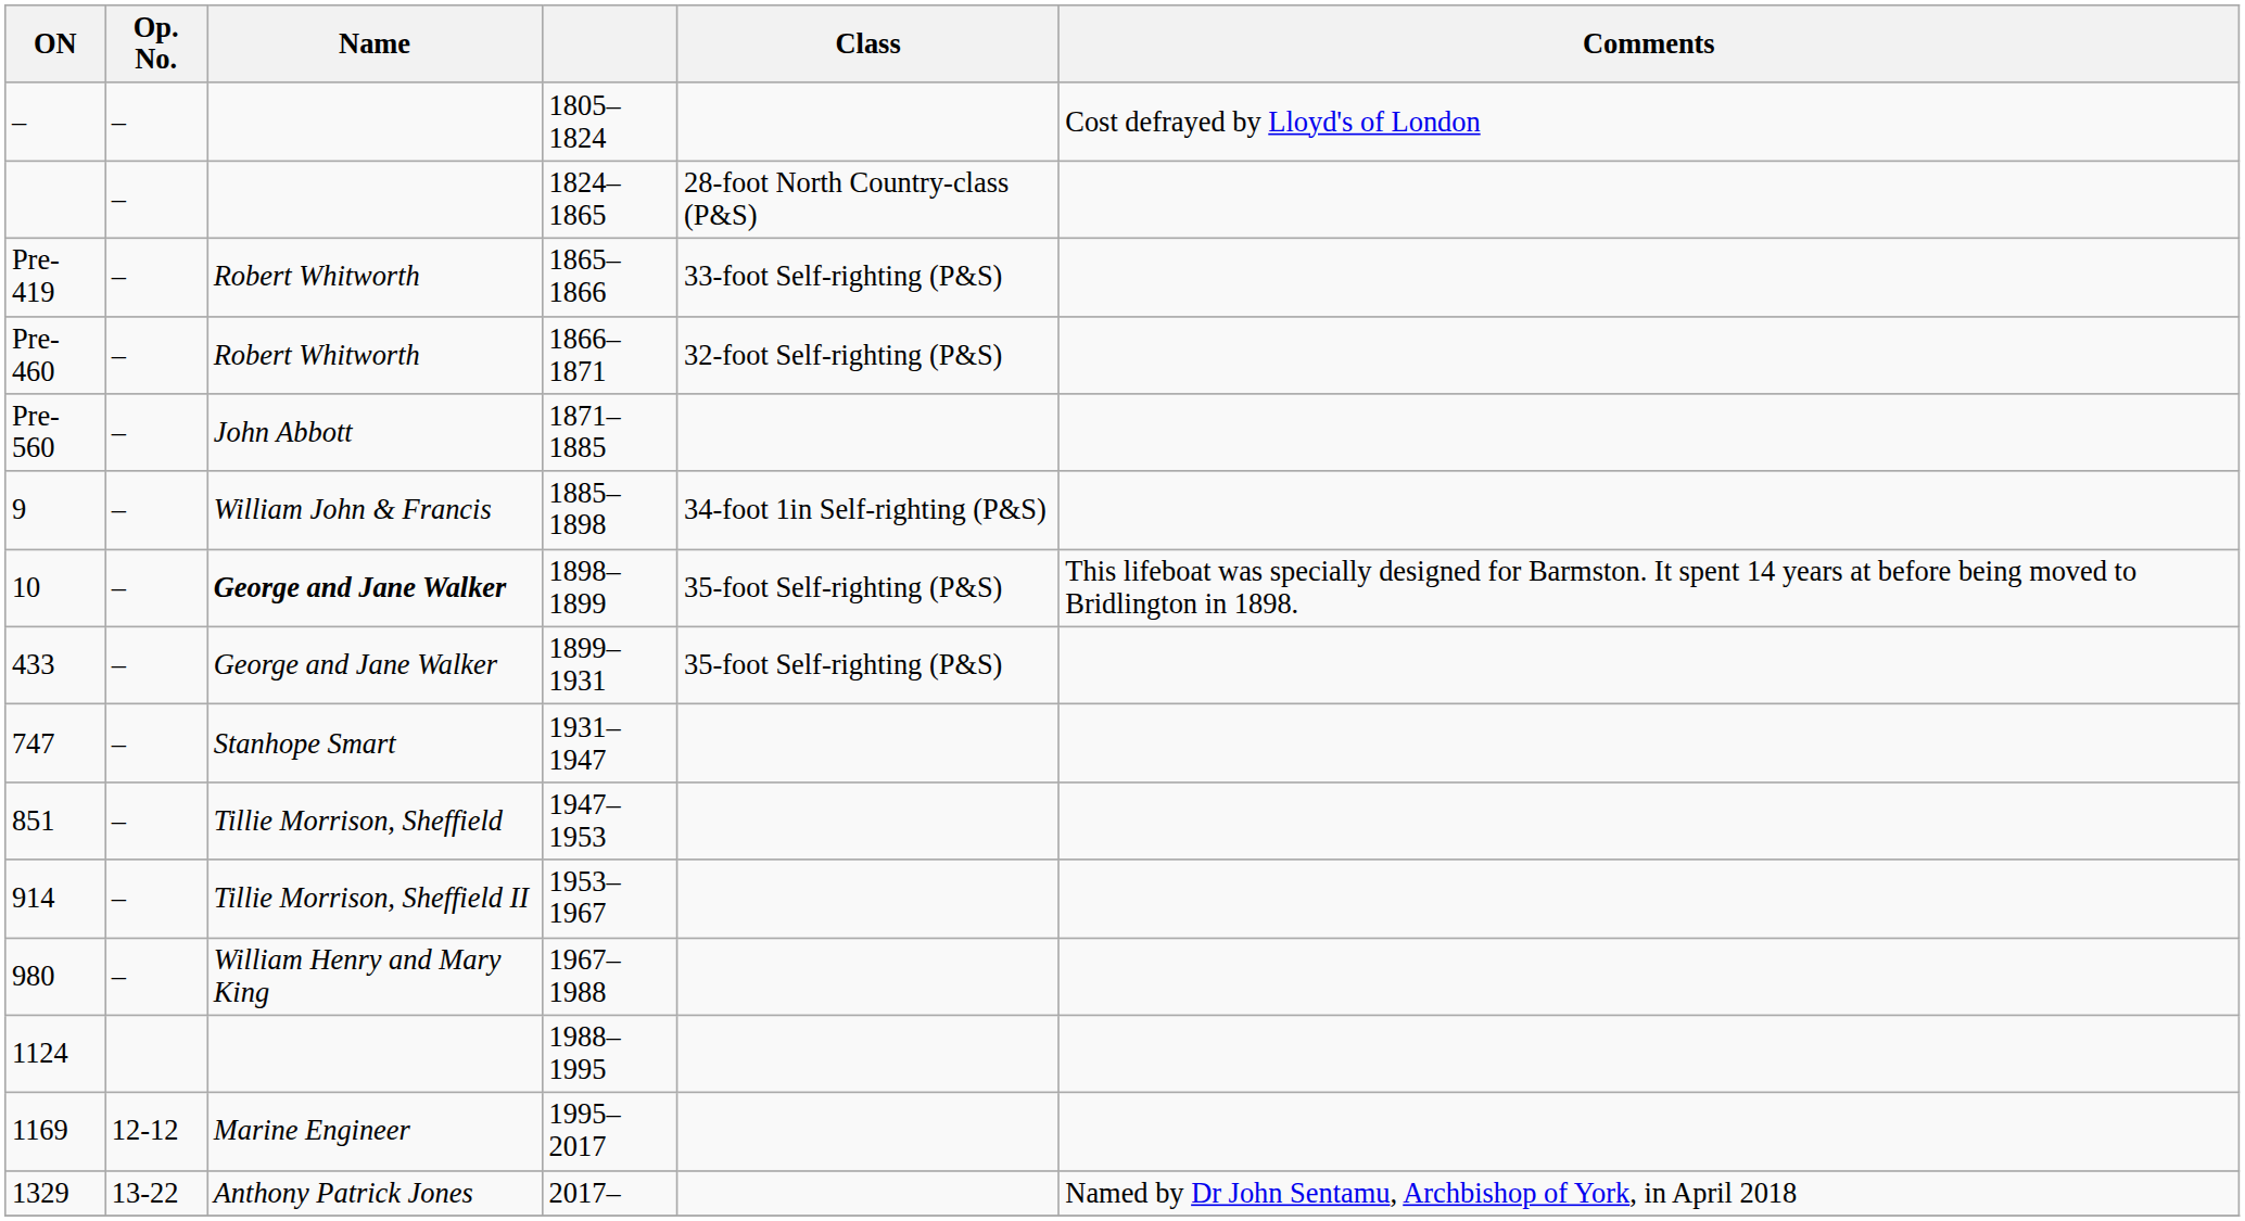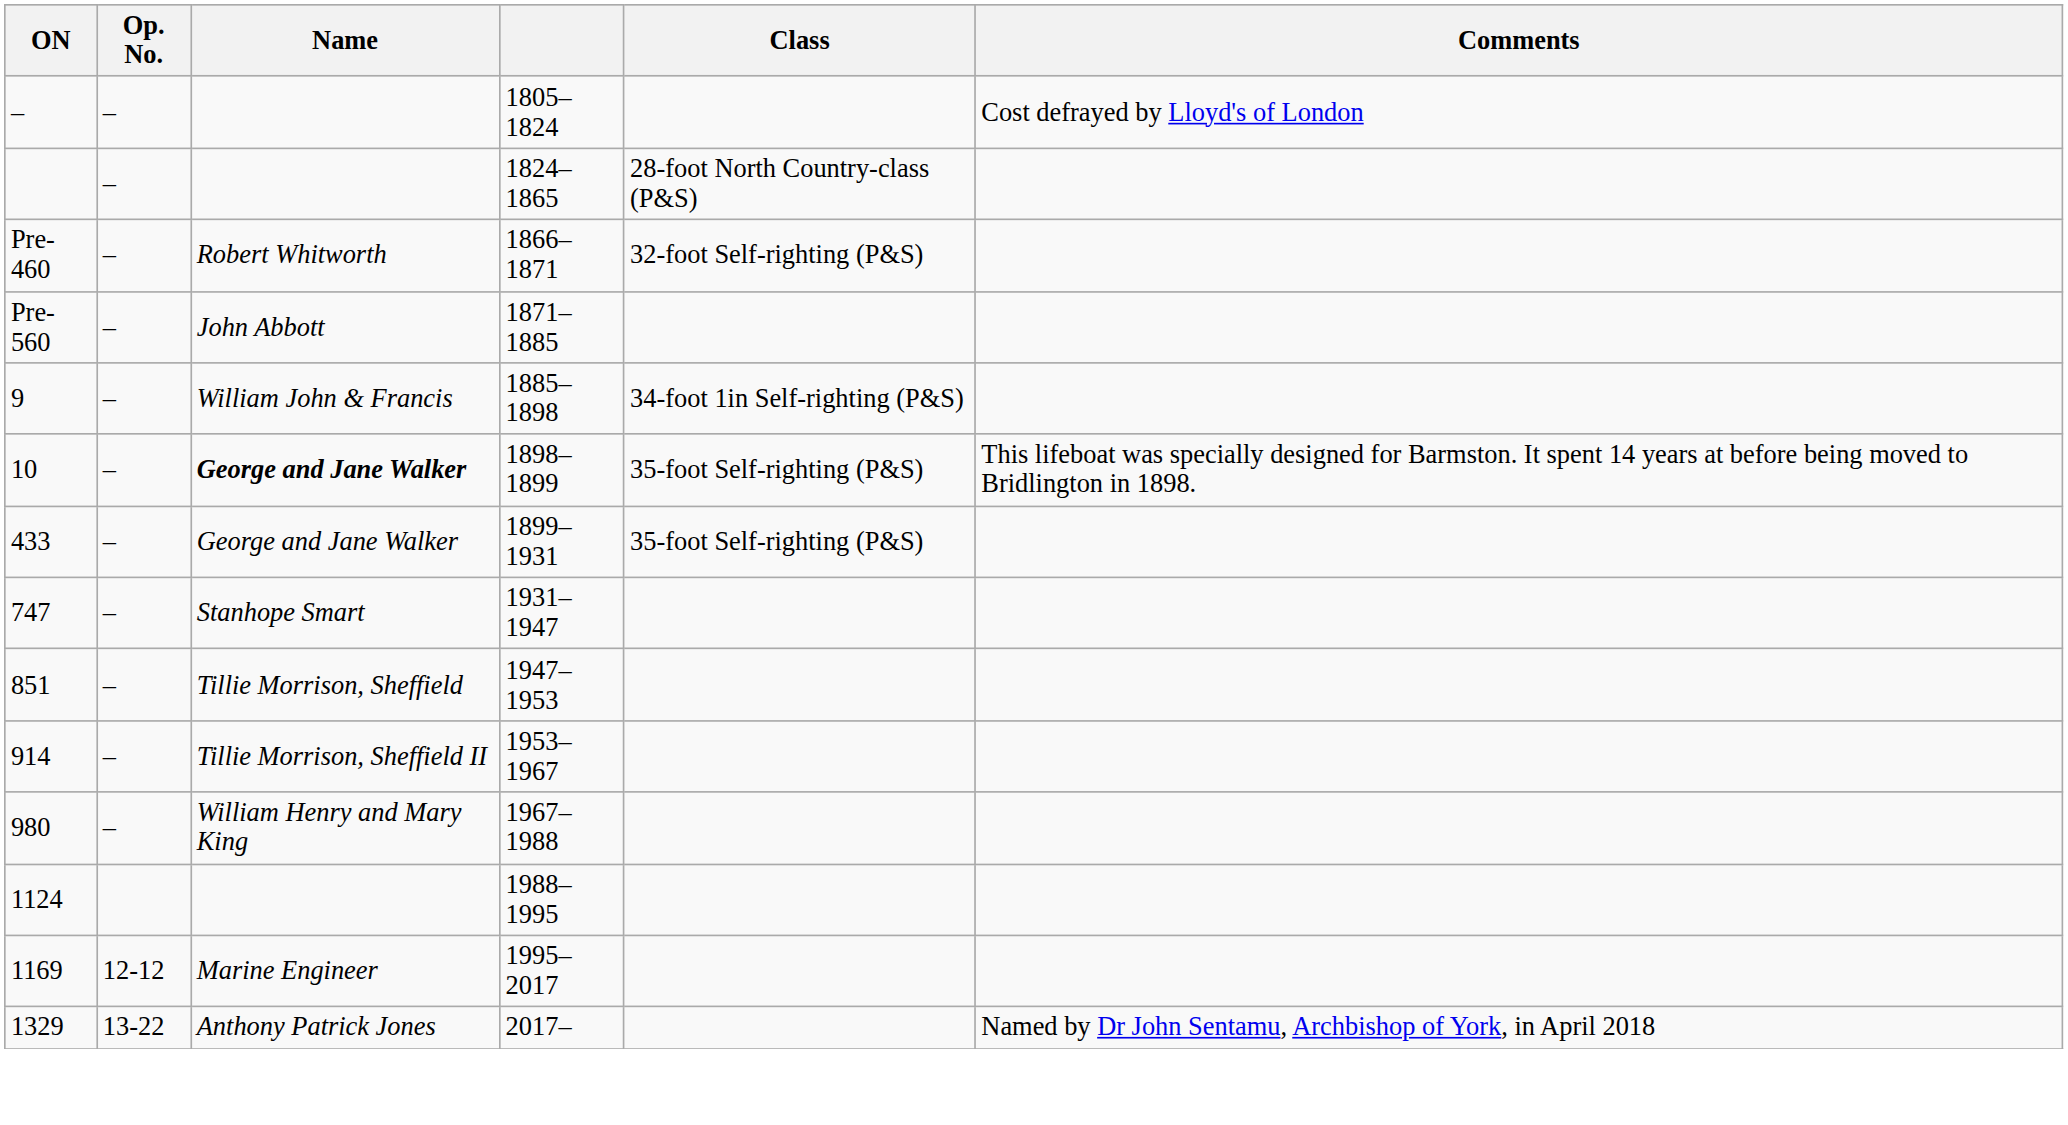 <table class="wikitable">
 <tr>
 <th>ON</th>
 <th>Op. No.</th>
 <th>Name</th>
 <th></th>
 <th>Class</th>
 <th>Comments</th>
 </tr>
 <tr>
 <td>–</td>
 <td>–</td>
 <td></td>
 <td>1805–1824</td>
 <td></td>
 <td>Cost defrayed by <a href='#'>Lloyd's of London</a></td>
 </tr>
 <tr>
 <td></td>
 <td>–</td>
 <td></td>
 <td>1824–1865</td>
 <td>28-foot North Country-class (P&S)</td>
-<td></td>
-</tr>
-<tr>
-<td>Pre-419</td>
-<td>–</td>
-<td><em>Robert Whitworth</em></td>
-<td>1865–1866</td>
-<td>33-foot Self-righting (P&S)</td>
 <td></td>
 </tr>
 <tr>
 <td>Pre-460</td>
 <td>–</td>
 <td><em>Robert Whitworth</em></td>
 <td>1866–1871</td>
 <td>32-foot Self-righting (P&S)</td>
 <td></td>
 </tr>
 <tr>
 <td>Pre-560</td>
 <td>–</td>
 <td><em>John Abbott</em></td>
 <td>1871–1885</td>
 <td></td>
 <td></td>
 </tr>
 <tr>
 <td>9</td>
 <td>–</td>
 <td><em>William John & Francis</em></td>
 <td>1885–1898</td>
 <td>34-foot 1in Self-righting (P&S)</td>
 <td></td>
 </tr>
 <tr>
 <td>10</td>
 <td>–</td>
 <td><strong><em>George and Jane Walker</em></strong></td>
 <td>1898–1899</td>
 <td>35-foot Self-righting (P&S)</td>
 <td>This lifeboat was specially designed for Barmston. It spent 14 years at  before being moved to Bridlington in 1898.</td>
 </tr>
 <tr>
 <td>433</td>
 <td>–</td>
 <td><em>George and Jane Walker</em></td>
 <td>1899–1931</td>
 <td>35-foot Self-righting (P&S)</td>
 <td></td>
 </tr>
 <tr>
 <td>747</td>
 <td>–</td>
 <td><em>Stanhope Smart</em></td>
 <td>1931–1947</td>
 <td></td>
 <td></td>
 </tr>
 <tr>
 <td>851</td>
 <td>–</td>
 <td><em>Tillie Morrison, Sheffield</em></td>
 <td>1947–1953</td>
 <td></td>
 <td></td>
 </tr>
 <tr>
 <td>914</td>
 <td>–</td>
 <td><em>Tillie Morrison, Sheffield II</em></td>
 <td>1953–1967</td>
 <td></td>
 <td></td>
 </tr>
 <tr>
 <td>980</td>
 <td>–</td>
 <td><em>William Henry and Mary King</em></td>
 <td>1967–1988</td>
 <td></td>
 <td></td>
 </tr>
 <tr>
 <td>1124</td>
 <td></td>
 <td></td>
 <td>1988–1995</td>
 <td></td>
 <td></td>
 </tr>
 <tr>
 <td>1169</td>
 <td>12-12</td>
 <td><em>Marine Engineer</em></td>
 <td>1995–2017</td>
 <td></td>
 <td></td>
 </tr>
 <tr>
 <td>1329</td>
 <td>13-22</td>
 <td><em>Anthony Patrick Jones</em></td>
 <td>2017–</td>
 <td></td>
 <td>Named by <a href='#'>Dr John Sentamu</a>, <a href='#'>Archbishop of York</a>, in April 2018<br></td>
 </tr>
 <tr>
 </tr>
 </table>
